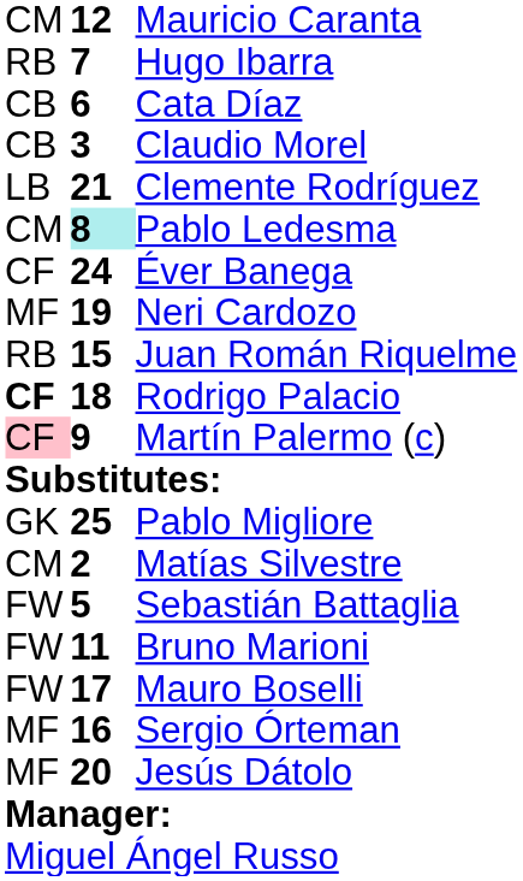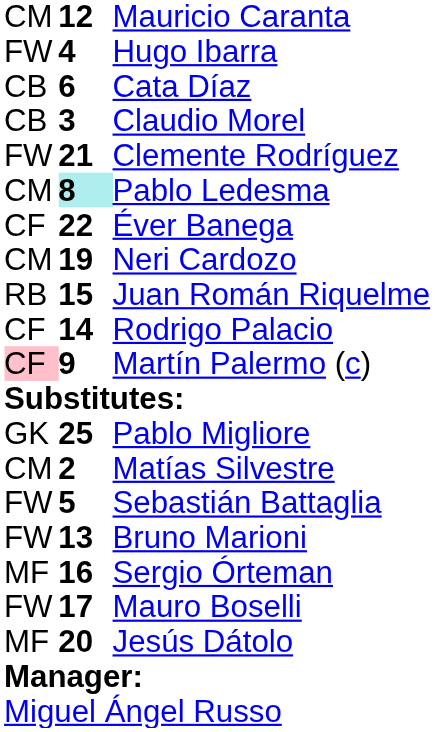 <table cellspacing="0" cellpadding="0" style="font-size:90%; margin:0.2em auto;">
 <tr>
 <th width="25"></th>
 <th width="25"></th>
 </tr>
 <tr>
 <td>CM</td>
 <td><strong>12</strong></td>
 <td> <a href='#'>Mauricio Caranta</a></td>
 </tr>
 <tr>
-<td>RB</td>
-<td><strong>7</strong></td>
+<td>FW</td>
+<td><strong>4</strong></td>
 <td> <a href='#'>Hugo Ibarra</a></td>
 </tr>
 <tr>
 <td>CB</td>
 <td><strong>6</strong></td>
 <td> <a href='#'>Cata Díaz</a></td>
 </tr>
 <tr>
 <td>CB</td>
 <td><strong>3</strong></td>
 <td> <a href='#'>Claudio Morel</a></td>
 </tr>
 <tr>
-<td>LB</td>
+<td>FW</td>
 <td><strong>21</strong></td>
 <td> <a href='#'>Clemente Rodríguez</a></td>
 </tr>
 <tr>
 <td>CM</td>
 <td style="background: paleturquoise;"><strong>8</strong></td>
 <td> <a href='#'>Pablo Ledesma</a></td>
 <td></td>
 </tr>
 <tr>
 <td>CF</td>
-<td><strong>24</strong></td>
+<td><strong>22</strong></td>
 <td> <a href='#'>Éver Banega</a></td>
 <td></td>
 <td></td>
 </tr>
 <tr>
-<td>MF</td>
+<td>CM</td>
 <td><strong>19</strong></td>
 <td> <a href='#'>Neri Cardozo</a></td>
 <td></td>
 <td></td>
 </tr>
 <tr>
 <td>RB</td>
 <td><strong>15</strong></td>
 <td> <a href='#'>Juan Román Riquelme</a></td>
 </tr>
 <tr>
-<td><strong>CF</strong></td>
-<td><strong>18</strong></td>
+<td>CF</td>
+<td><strong>14</strong></td>
 <td> <a href='#'>Rodrigo Palacio</a></td>
 <td></td>
 <td></td>
 </tr>
 <tr>
 <td style="background: pink;">CF</td>
 <td><strong>9</strong></td>
 <td> <a href='#'>Martín Palermo</a> (<a href='#'>c</a>)</td>
 </tr>
 <tr>
 <td colspan=3><strong>Substitutes:</strong></td>
 </tr>
 <tr>
 <td>GK</td>
 <td><strong>25</strong></td>
 <td> <a href='#'>Pablo Migliore</a></td>
 </tr>
 <tr>
 <td>CM</td>
 <td><strong>2</strong></td>
 <td> <a href='#'>Matías Silvestre</a></td>
 </tr>
 <tr>
 <td>FW</td>
 <td><strong>5</strong></td>
 <td> <a href='#'>Sebastián Battaglia</a></td>
 <td></td>
 <td></td>
 </tr>
 <tr>
 <td>FW</td>
-<td><strong>11</strong></td>
+<td><strong>13</strong></td>
 <td> <a href='#'>Bruno Marioni</a></td>
+</tr>
+<tr>
+<td>MF</td>
+<td><strong>16</strong></td>
+<td> <a href='#'>Sergio Órteman</a></td>
+<td></td>
+<td></td>
 </tr>
 <tr>
 <td>FW</td>
 <td><strong>17</strong></td>
 <td> <a href='#'>Mauro Boselli</a></td>
-<td></td>
-<td></td>
-</tr>
-<tr>
-<td>MF</td>
-<td><strong>16</strong></td>
-<td> <a href='#'>Sergio Órteman</a></td>
 <td></td>
 <td></td>
 </tr>
 <tr>
 <td>MF</td>
 <td><strong>20</strong></td>
 <td> <a href='#'>Jesús Dátolo</a></td>
 </tr>
 <tr>
 <td colspan=3><strong>Manager:</strong></td>
 </tr>
 <tr>
 <td colspan=4> <a href='#'>Miguel Ángel Russo</a></td>
 </tr>
 </table>
